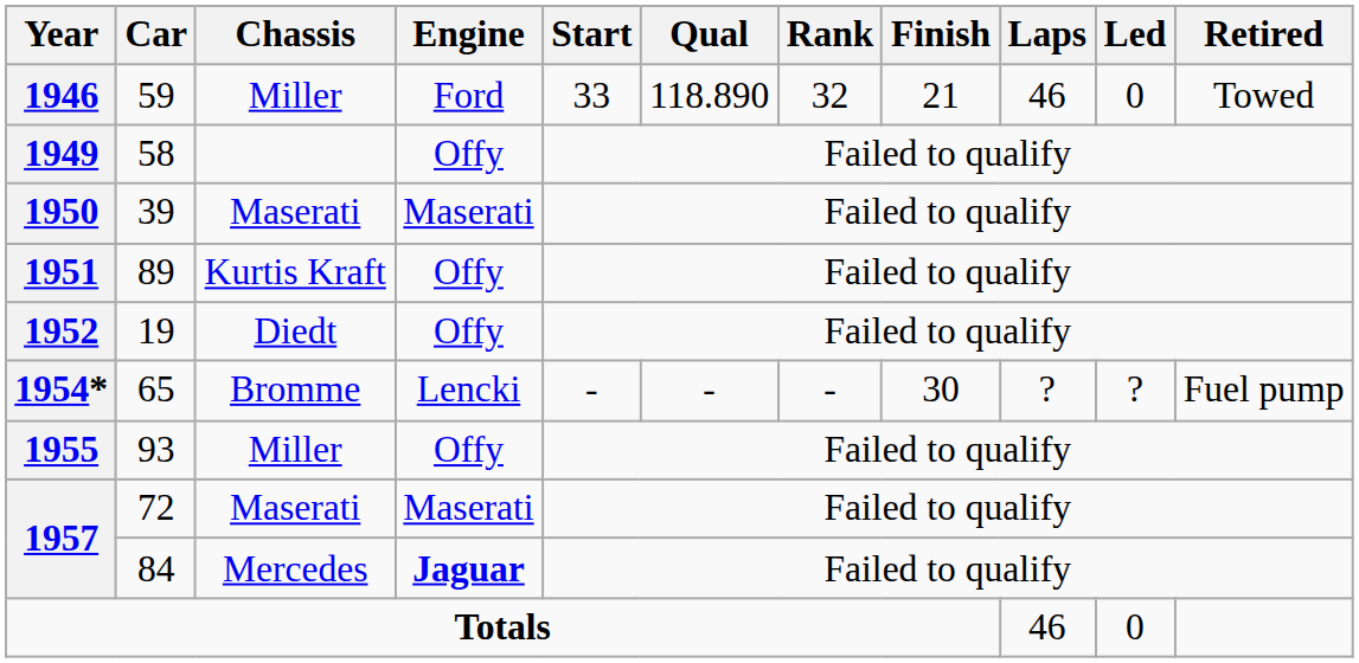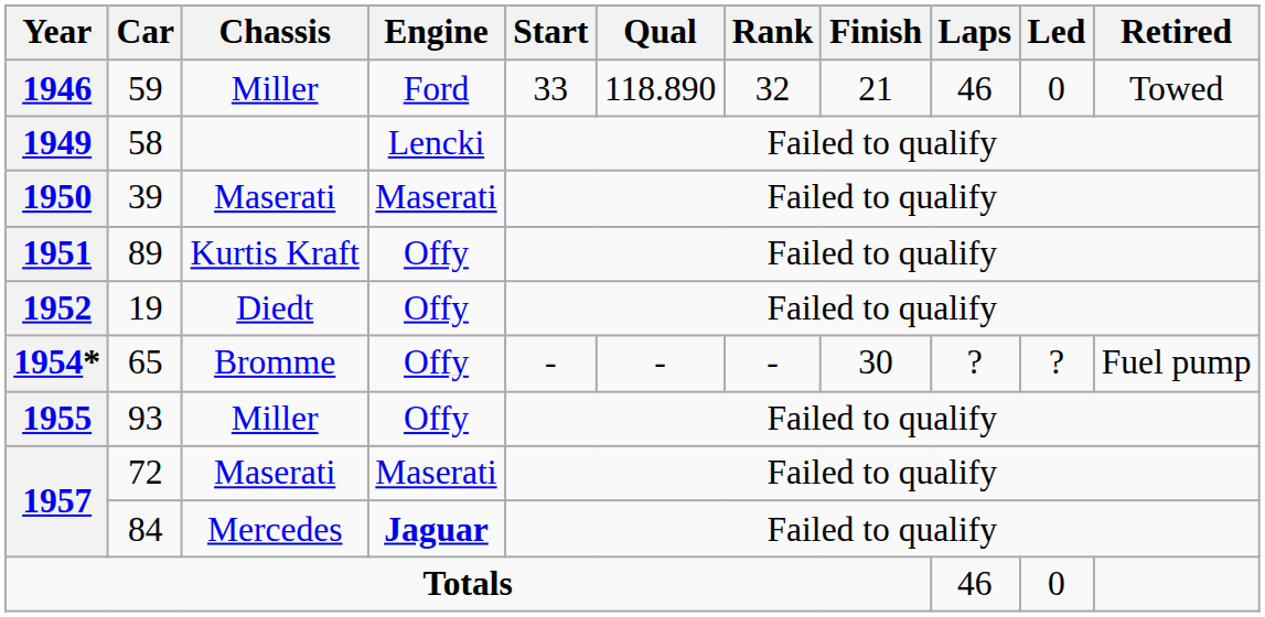 <table class="wikitable" style="text-align:center">
 <tr>
 <th>Year</th>
 <th>Car</th>
 <th>Chassis</th>
 <th>Engine</th>
 <th>Start</th>
 <th>Qual</th>
 <th>Rank</th>
 <th>Finish</th>
 <th>Laps</th>
 <th>Led</th>
 <th>Retired</th>
 </tr>
 <tr>
 <th><a href='#'>1946</a></th>
 <td>59</td>
 <td><a href='#'>Miller</a></td>
 <td><a href='#'>Ford</a></td>
 <td>33</td>
 <td>118.890</td>
 <td>32</td>
 <td>21</td>
 <td>46</td>
 <td>0</td>
 <td>Towed</td>
 </tr>
 <tr>
 <th><a href='#'>1949</a></th>
 <td>58</td>
 <td></td>
-<td><a href='#'>Offy</a></td>
+<td><a href='#'>Lencki</a></td>
 <td colspan=7>Failed to qualify</td>
 </tr>
 <tr>
 <th><a href='#'>1950</a></th>
 <td>39</td>
 <td><a href='#'>Maserati</a></td>
 <td><a href='#'>Maserati</a></td>
 <td colspan=7>Failed to qualify</td>
 </tr>
 <tr>
 <th><a href='#'>1951</a></th>
 <td>89</td>
 <td><a href='#'>Kurtis Kraft</a></td>
 <td><a href='#'>Offy</a></td>
 <td colspan=7>Failed to qualify</td>
 </tr>
 <tr>
 <th><a href='#'>1952</a></th>
 <td>19</td>
 <td><a href='#'>Diedt</a></td>
 <td><a href='#'>Offy</a></td>
 <td colspan=7>Failed to qualify</td>
 </tr>
 <tr>
 <th><a href='#'>1954</a>*</th>
 <td>65</td>
 <td><a href='#'>Bromme</a></td>
-<td><a href='#'>Lencki</a></td>
+<td><a href='#'>Offy</a></td>
 <td>-</td>
 <td>-</td>
 <td>-</td>
 <td>30</td>
 <td>?</td>
 <td>?</td>
 <td>Fuel pump</td>
 </tr>
 <tr>
 <th><a href='#'>1955</a></th>
 <td>93</td>
 <td><a href='#'>Miller</a></td>
 <td><a href='#'>Offy</a></td>
 <td colspan=7>Failed to qualify</td>
 </tr>
 <tr>
 <th rowspan=2><a href='#'>1957</a></th>
 <td>72</td>
 <td><a href='#'>Maserati</a></td>
 <td><a href='#'>Maserati</a></td>
 <td colspan=7>Failed to qualify</td>
 </tr>
 <tr>
 <td>84</td>
 <td><a href='#'>Mercedes</a></td>
 <td><strong><a href='#'>Jaguar</a></strong></td>
 <td colspan=7>Failed to qualify</td>
 </tr>
 <tr>
 <td colspan=8><strong>Totals</strong></td>
 <td>46</td>
 <td>0</td>
 <td></td>
 </tr>
 </table>
